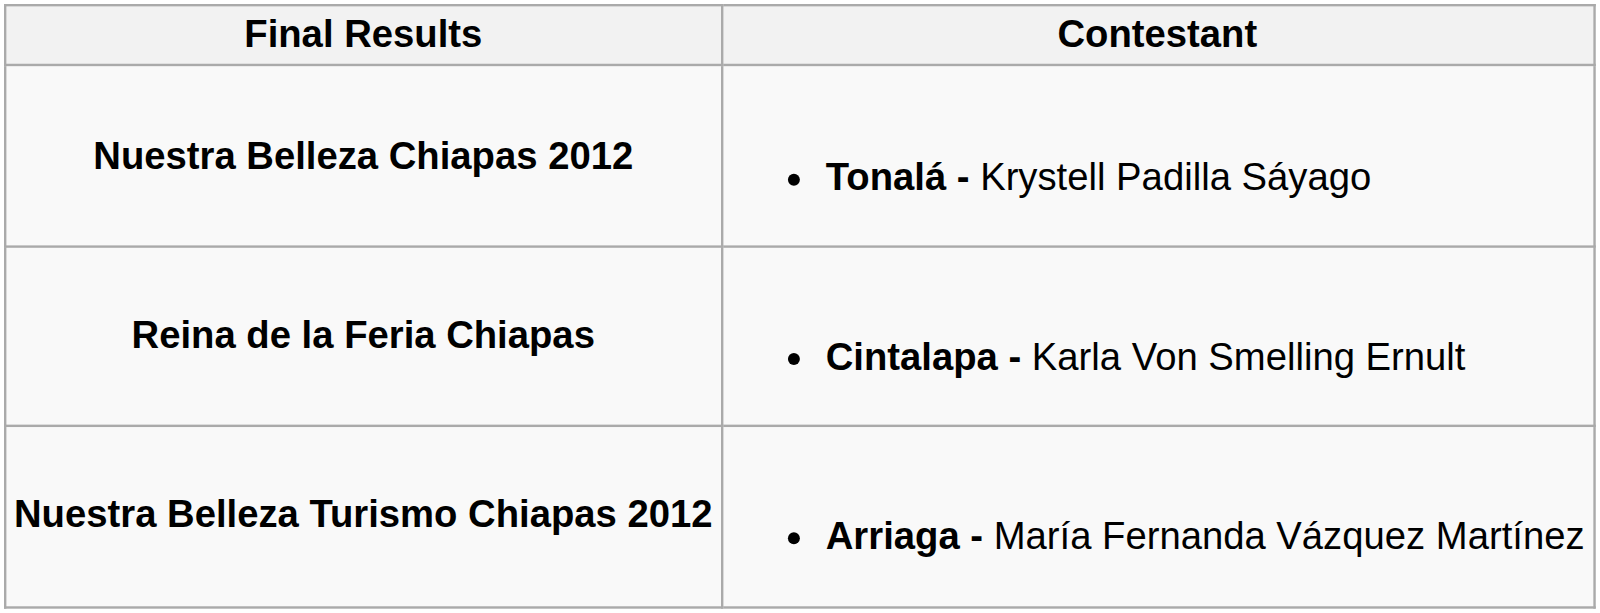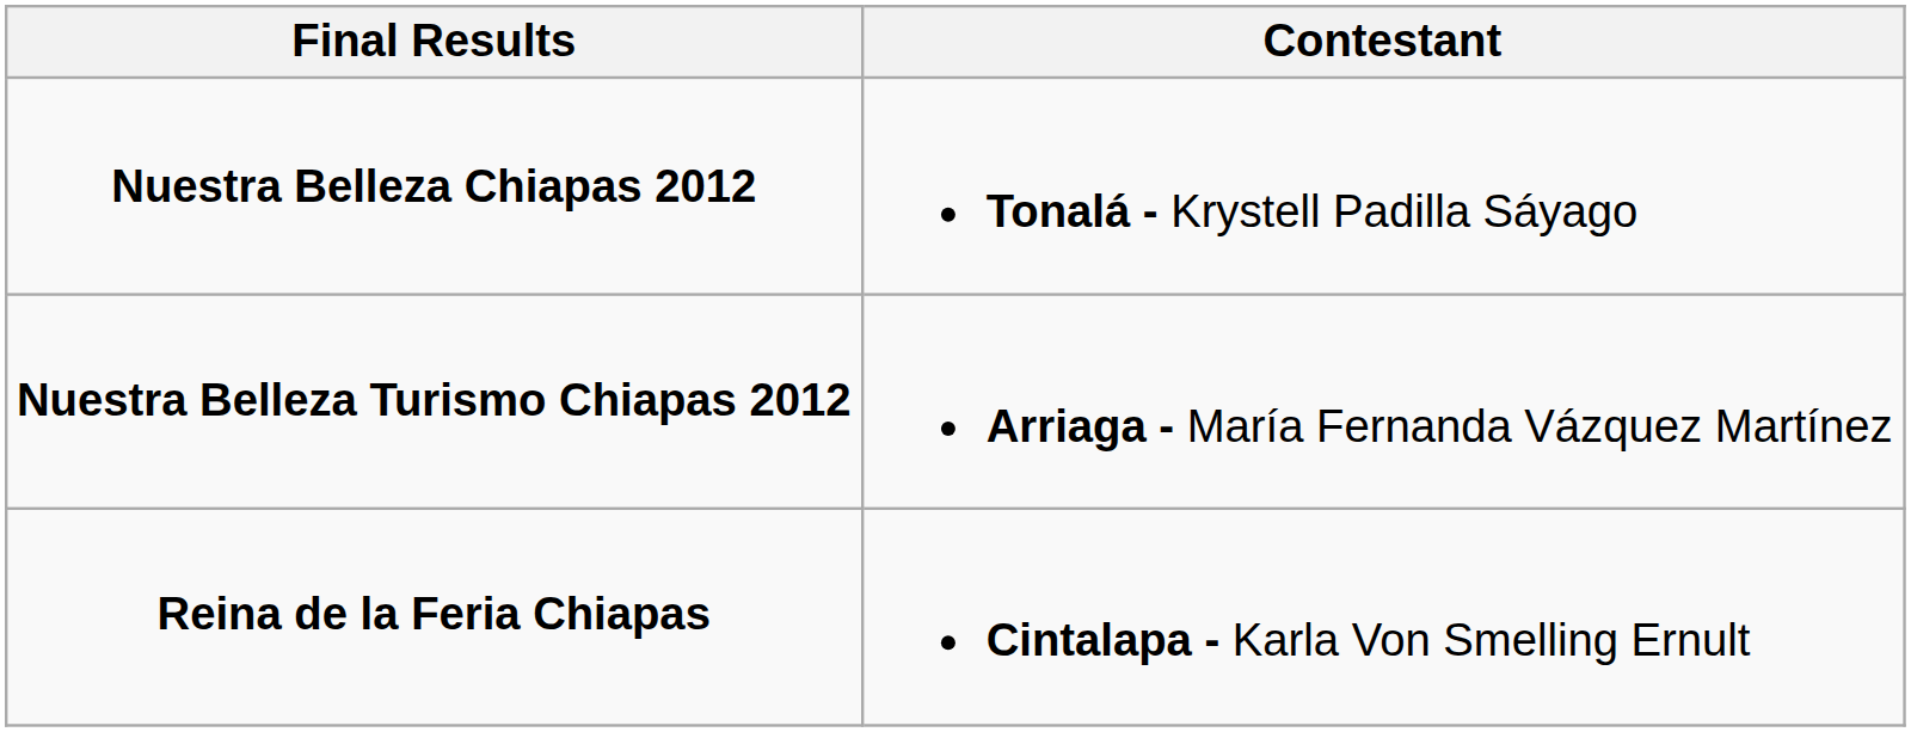 <table class="wikitable">
 <tr>
 <th>Final Results</th>
 <th>Contestant</th>
 </tr>
 <tr>
 <td align="center"><strong>Nuestra Belleza Chiapas 2012</strong></td>
 <td><br><ul><li><strong>Tonalá - </strong>Krystell Padilla Sáyago</li></ul></td>
 </tr>
 <tr>
+<td align="center"><strong>Nuestra Belleza Turismo Chiapas 2012</strong></td>
+<td><br><ul><li><strong>Arriaga - </strong>María Fernanda Vázquez Martínez</li></ul></td>
+</tr>
+<tr>
 <td align="center"><strong>Reina de la Feria Chiapas</strong></td>
 <td><br><ul><li><strong>Cintalapa - </strong>Karla Von Smelling Ernult</li></ul></td>
 </tr>
-<tr>
-<td align="center"><strong>Nuestra Belleza Turismo Chiapas 2012</strong></td>
-<td><br><ul><li><strong>Arriaga - </strong>María Fernanda Vázquez Martínez</li></ul></td>
-</tr>
 </table>
